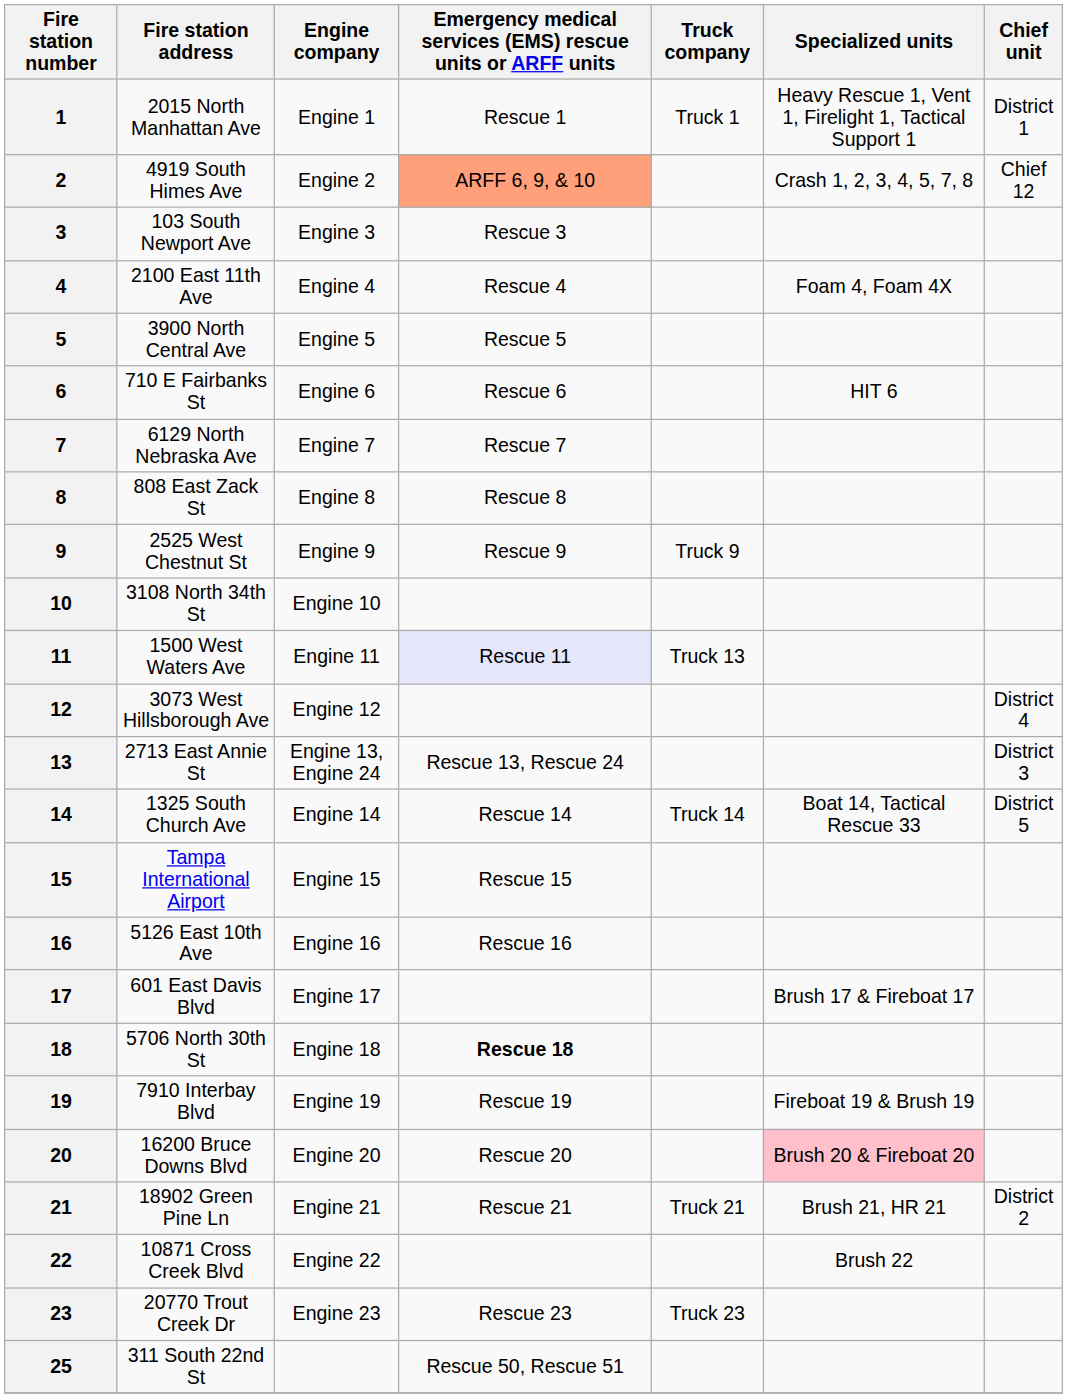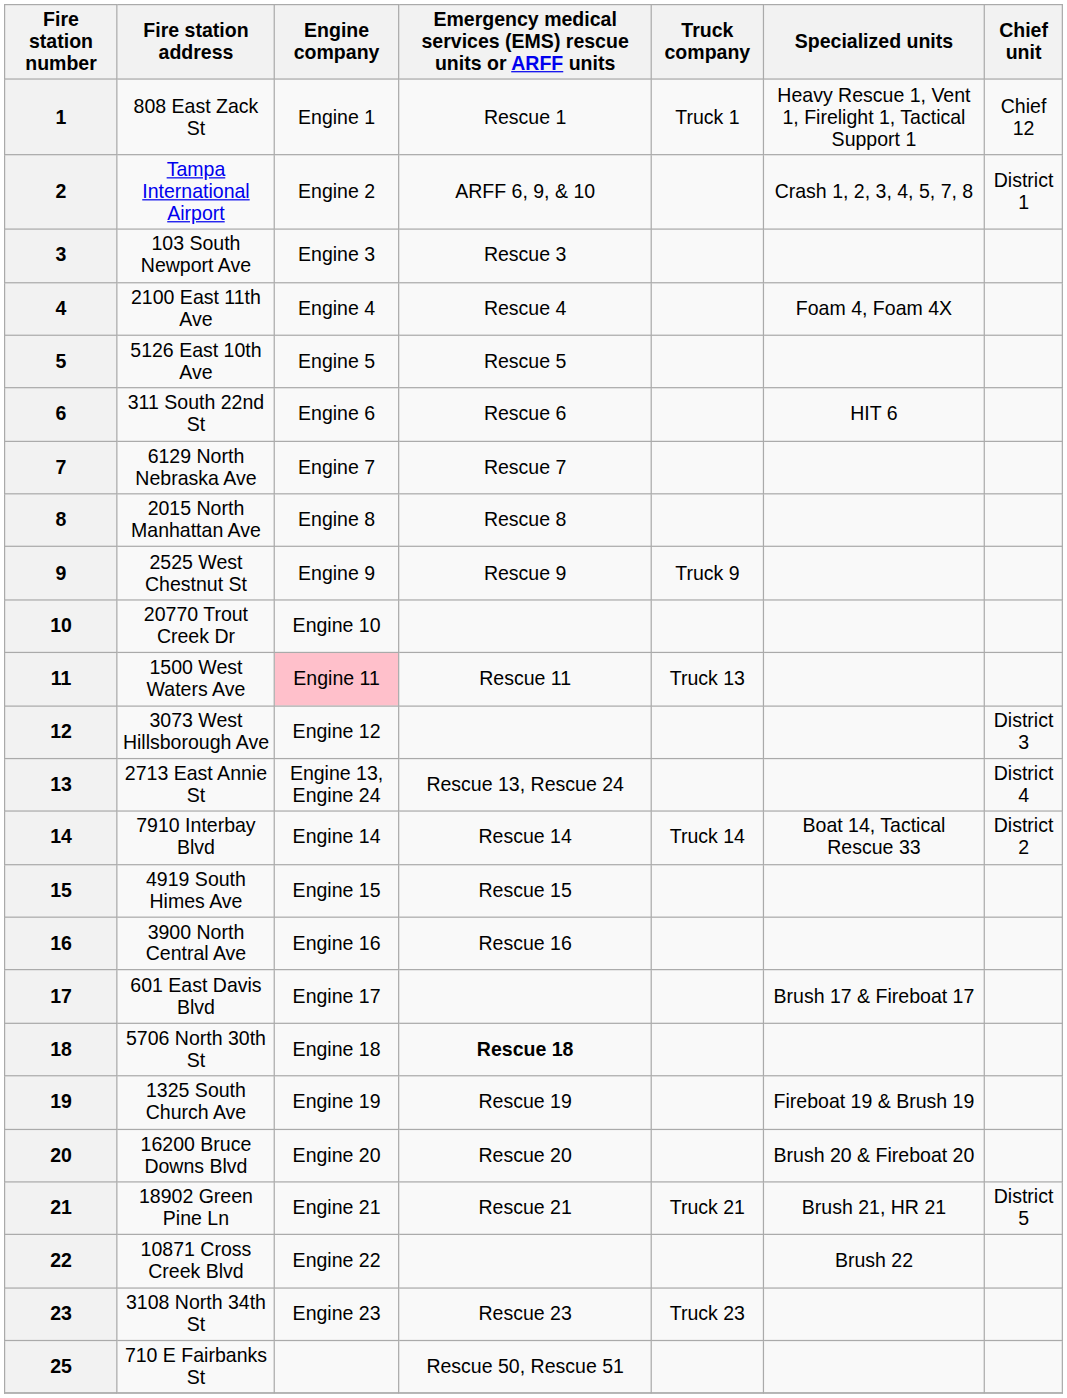 <table class=wikitable style="text-align:center;">
 <tr>
 <th>Fire station number</th>
 <th>Fire station address</th>
 <th>Engine company</th>
 <th>Emergency medical services (EMS) rescue units or <a href='#'>ARFF</a> units</th>
 <th>Truck company</th>
 <th>Specialized units</th>
 <th>Chief unit</th>
 </tr>
 <tr>
 <th>1</th>
-<td>2015 North Manhattan Ave</td>
+<td>808 East Zack St</td>
 <td>Engine 1</td>
 <td>Rescue 1</td>
 <td>Truck 1</td>
 <td>Heavy Rescue 1, Vent 1, Firelight 1, Tactical Support 1</td>
-<td>District 1</td>
+<td>Chief 12</td>
 </tr>
 <tr>
 <th>2</th>
-<td>4919 South Himes Ave</td>
+<td><a href='#'>Tampa International Airport</a></td>
 <td>Engine 2</td>
-<td style="background: lightsalmon;">ARFF 6, 9, & 10</td>
+<td>ARFF 6, 9, & 10</td>
 <td></td>
 <td>Crash 1, 2, 3, 4, 5, 7, 8</td>
-<td>Chief 12</td>
+<td>District 1</td>
 </tr>
 <tr>
 <th>3</th>
 <td>103 South Newport Ave</td>
 <td>Engine 3</td>
 <td>Rescue 3</td>
 <td></td>
 <td></td>
 <td></td>
 </tr>
 <tr>
 <th>4</th>
 <td>2100 East 11th Ave</td>
 <td>Engine 4</td>
 <td>Rescue 4</td>
 <td></td>
 <td>Foam 4, Foam 4X</td>
 <td></td>
 </tr>
 <tr>
 <th>5</th>
-<td>3900 North Central Ave</td>
+<td>5126 East 10th Ave</td>
 <td>Engine 5</td>
 <td>Rescue 5</td>
 <td></td>
 <td></td>
 <td></td>
 </tr>
 <tr>
 <th>6</th>
-<td>710 E Fairbanks St</td>
+<td>311 South 22nd St</td>
 <td>Engine 6</td>
 <td>Rescue 6</td>
 <td></td>
 <td>HIT 6</td>
 <td></td>
 </tr>
 <tr>
 <th>7</th>
 <td>6129 North Nebraska Ave</td>
 <td>Engine 7</td>
 <td>Rescue 7</td>
 <td></td>
 <td></td>
 <td></td>
 </tr>
 <tr>
 <th>8</th>
-<td>808 East Zack St</td>
+<td>2015 North Manhattan Ave</td>
 <td>Engine 8</td>
 <td>Rescue 8</td>
 <td></td>
 <td></td>
 <td></td>
 </tr>
 <tr>
 <th>9</th>
 <td>2525 West Chestnut St</td>
 <td>Engine 9</td>
 <td>Rescue 9</td>
 <td>Truck 9</td>
 <td></td>
 <td></td>
 </tr>
 <tr>
 <th>10</th>
-<td>3108 North 34th St</td>
+<td>20770 Trout Creek Dr</td>
 <td>Engine 10</td>
 <td></td>
 <td></td>
 <td></td>
 <td></td>
 </tr>
 <tr>
 <th>11</th>
 <td>1500 West Waters Ave</td>
-<td>Engine 11</td>
-<td style="background: lavender;">Rescue 11</td>
+<td style="background: pink;">Engine 11</td>
+<td>Rescue 11</td>
 <td>Truck 13</td>
 <td></td>
 <td></td>
 </tr>
 <tr>
 <th>12</th>
 <td>3073 West Hillsborough Ave</td>
 <td>Engine 12</td>
 <td></td>
 <td></td>
 <td></td>
-<td>District 4</td>
+<td>District 3</td>
 </tr>
 <tr>
 <th>13</th>
 <td>2713 East Annie St</td>
 <td>Engine 13, Engine 24</td>
 <td>Rescue 13, Rescue 24</td>
 <td></td>
 <td></td>
-<td>District 3</td>
+<td>District 4</td>
 </tr>
 <tr>
 <th>14</th>
-<td>1325 South Church Ave</td>
+<td>7910 Interbay Blvd</td>
 <td>Engine 14</td>
 <td>Rescue 14</td>
 <td>Truck 14</td>
 <td>Boat 14, Tactical Rescue 33</td>
-<td>District 5</td>
+<td>District 2</td>
 </tr>
 <tr>
 <th>15</th>
-<td><a href='#'>Tampa International Airport</a></td>
+<td>4919 South Himes Ave</td>
 <td>Engine 15</td>
 <td>Rescue 15</td>
 <td></td>
 <td></td>
 <td></td>
 </tr>
 <tr>
 <th>16</th>
-<td>5126 East 10th Ave</td>
+<td>3900 North Central Ave</td>
 <td>Engine 16</td>
 <td>Rescue 16</td>
 <td></td>
 <td></td>
 <td></td>
 </tr>
 <tr>
 <th>17</th>
 <td>601 East Davis Blvd</td>
 <td>Engine 17</td>
 <td></td>
 <td></td>
 <td>Brush 17 & Fireboat 17</td>
 <td></td>
 </tr>
 <tr>
 <th>18</th>
 <td>5706 North 30th St</td>
 <td>Engine 18</td>
 <td><strong>Rescue 18</strong></td>
 <td></td>
 <td></td>
 <td></td>
 </tr>
 <tr>
 <th>19</th>
-<td>7910 Interbay Blvd</td>
+<td>1325 South Church Ave</td>
 <td>Engine 19</td>
 <td>Rescue 19</td>
 <td></td>
 <td>Fireboat 19 & Brush 19</td>
 <td></td>
 </tr>
 <tr>
 <th>20</th>
 <td>16200 Bruce Downs Blvd</td>
 <td>Engine 20</td>
 <td>Rescue 20</td>
 <td></td>
-<td style="background: pink;">Brush 20 & Fireboat 20</td>
+<td>Brush 20 & Fireboat 20</td>
 <td></td>
 </tr>
 <tr>
 <th>21</th>
 <td>18902 Green Pine Ln</td>
 <td>Engine 21</td>
 <td>Rescue 21</td>
 <td>Truck 21</td>
 <td>Brush 21, HR 21</td>
-<td>District 2</td>
+<td>District 5</td>
 </tr>
 <tr>
 <th>22</th>
 <td>10871 Cross Creek Blvd</td>
 <td>Engine 22</td>
 <td></td>
 <td></td>
 <td>Brush 22</td>
 <td></td>
 </tr>
 <tr>
 <th>23</th>
-<td>20770 Trout Creek Dr</td>
+<td>3108 North 34th St</td>
 <td>Engine 23</td>
 <td>Rescue 23</td>
 <td>Truck 23</td>
 <td></td>
 <td></td>
 </tr>
 <tr>
 <th>25</th>
-<td>311 South 22nd St</td>
+<td>710 E Fairbanks St</td>
 <td></td>
 <td>Rescue 50, Rescue 51</td>
 <td></td>
 <td></td>
 <td></td>
 </tr>
 <tr>
 </tr>
 </table>
